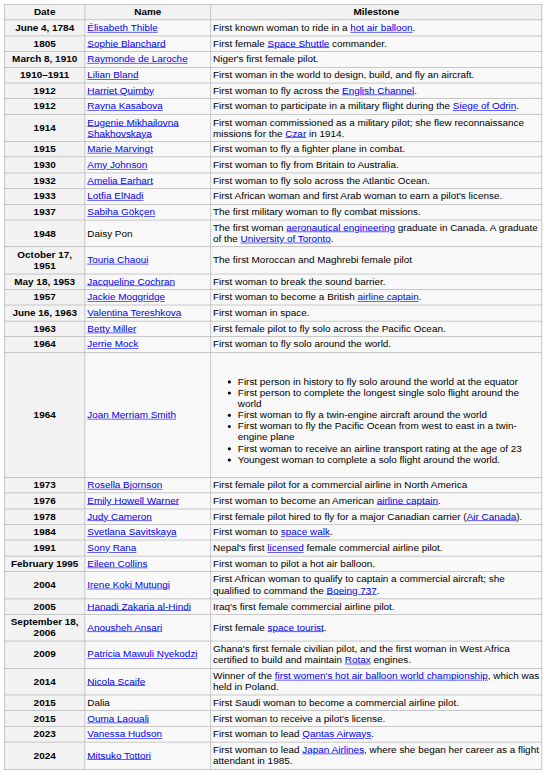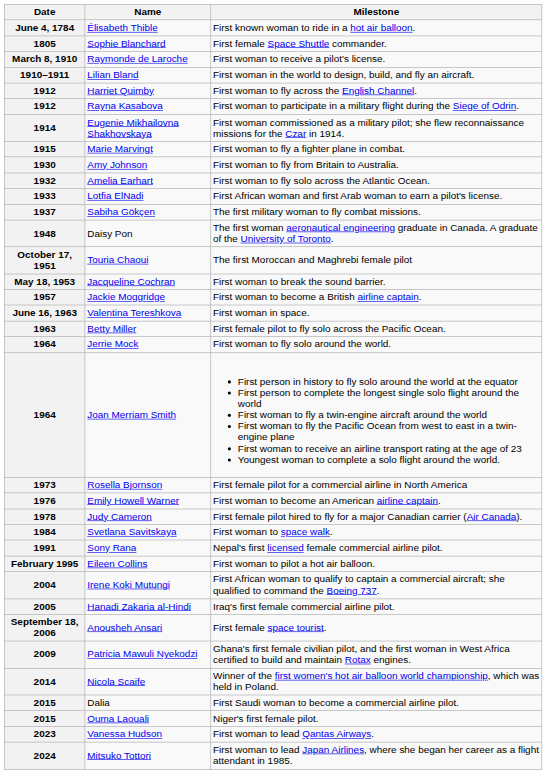 <table class="wikitable">
 <tr>
 <th>Date</th>
 <th>Name</th>
 <th>Milestone</th>
 </tr>
 <tr>
 <th>June 4, 1784</th>
 <td><a href='#'>Élisabeth Thible</a></td>
 <td>First known woman to ride in a <a href='#'>hot air balloon</a>.</td>
 </tr>
 <tr>
 <th>1805</th>
 <td><a href='#'>Sophie Blanchard</a></td>
 <td>First female <a href='#'>Space Shuttle</a> commander.</td>
 </tr>
 <tr>
 <th>March 8, 1910</th>
 <td><a href='#'>Raymonde de Laroche</a></td>
-<td>Niger's first female pilot.</td>
+<td>First woman to receive a pilot's license.</td>
 </tr>
 <tr>
 <th>1910–1911</th>
 <td><a href='#'>Lilian Bland</a></td>
 <td>First woman in the world to design, build, and fly an aircraft.</td>
 </tr>
 <tr>
 <th>1912</th>
 <td><a href='#'>Harriet Quimby</a></td>
 <td>First woman to fly across the <a href='#'>English Channel</a>.</td>
 </tr>
 <tr>
 <th>1912</th>
 <td><a href='#'>Rayna Kasabova</a></td>
 <td>First woman to participate in a military flight during the <a href='#'>Siege of Odrin</a>.</td>
 </tr>
 <tr>
 <th>1914</th>
 <td><a href='#'>Eugenie Mikhailovna Shakhovskaya</a></td>
 <td>First woman commissioned as a military pilot; she flew reconnaissance missions for the <a href='#'>Czar</a> in 1914.</td>
 </tr>
 <tr>
 <th>1915</th>
 <td><a href='#'>Marie Marvingt</a></td>
 <td>First woman to fly a fighter plane in combat.</td>
 </tr>
 <tr>
 <th>1930</th>
 <td><a href='#'>Amy Johnson</a></td>
 <td>First woman to fly from Britain to Australia.</td>
 </tr>
 <tr>
 <th>1932</th>
 <td><a href='#'>Amelia Earhart</a></td>
 <td>First woman to fly solo across the Atlantic Ocean.</td>
 </tr>
 <tr>
 <th>1933</th>
 <td><a href='#'>Lotfia ElNadi</a></td>
 <td>First African woman and first Arab woman to earn a pilot's license.</td>
 </tr>
 <tr>
 <th>1937</th>
 <td><a href='#'>Sabiha Gökçen</a></td>
 <td>The first military woman to fly combat missions.</td>
 </tr>
 <tr>
 <th>1948</th>
 <td>Daisy Pon</td>
 <td>The first woman <a href='#'>aeronautical engineering</a> graduate in Canada. A graduate of the <a href='#'>University of Toronto</a>.</td>
 </tr>
 <tr>
 <th>October 17, 1951</th>
 <td><a href='#'>Touria Chaoui</a></td>
 <td>The first Moroccan and Maghrebi female pilot</td>
 </tr>
 <tr>
 <th>May 18, 1953</th>
 <td><a href='#'>Jacqueline Cochran</a></td>
 <td>First woman to break the sound barrier.</td>
 </tr>
 <tr>
 <th>1957</th>
 <td><a href='#'>Jackie Moggridge</a></td>
 <td>First woman to become a British <a href='#'>airline captain</a>.</td>
 </tr>
 <tr>
 <th>June 16, 1963</th>
 <td><a href='#'>Valentina Tereshkova</a></td>
 <td>First woman in space.</td>
 </tr>
 <tr>
 <th>1963</th>
 <td><a href='#'>Betty Miller</a></td>
 <td>First female pilot to fly solo across the Pacific Ocean.</td>
 </tr>
 <tr>
 <th>1964</th>
 <td><a href='#'>Jerrie Mock</a></td>
 <td>First woman to fly solo around the world.</td>
 </tr>
 <tr>
 <th>1964</th>
 <td><a href='#'>Joan Merriam Smith</a></td>
 <td><br><ul><li>First person in history to fly solo around the world at the equator</li><li>First person to complete the longest single solo flight around the world</li><li>First woman to fly a twin-engine aircraft around the world</li><li>First woman to fly the Pacific Ocean from west to east in a twin-engine plane</li><li>First woman to receive an airline transport rating at the age of 23</li><li>Youngest woman to complete a solo flight around the world.</li></ul></td>
 </tr>
 <tr>
 <th>1973</th>
 <td><a href='#'>Rosella Bjornson</a></td>
 <td>First female pilot for a commercial airline in North America</td>
 </tr>
 <tr>
 <th>1976</th>
 <td><a href='#'>Emily Howell Warner</a></td>
 <td>First woman to become an American <a href='#'>airline captain</a>.</td>
 </tr>
 <tr>
 <th>1978</th>
 <td><a href='#'>Judy Cameron</a></td>
 <td>First female pilot hired to fly for a major Canadian carrier (<a href='#'>Air Canada</a>).</td>
 </tr>
 <tr>
 <th>1984</th>
 <td><a href='#'>Svetlana Savitskaya</a></td>
 <td>First woman to <a href='#'>space walk</a>.</td>
 </tr>
 <tr>
 <th>1991</th>
 <td><a href='#'>Sony Rana</a></td>
 <td>Nepal's first <a href='#'>licensed</a> female commercial airline pilot.</td>
 </tr>
 <tr>
 <th>February 1995</th>
 <td><a href='#'>Eileen Collins</a></td>
 <td>First woman to pilot a hot air balloon.</td>
 </tr>
 <tr>
 <th>2004</th>
 <td><a href='#'>Irene Koki Mutungi</a></td>
 <td>First African woman to qualify to captain a commercial aircraft; she qualified to command the <a href='#'>Boeing 737</a>.</td>
 </tr>
 <tr>
 <th>2005</th>
 <td><a href='#'>Hanadi Zakaria al-Hindi</a></td>
 <td>Iraq's first female commercial airline pilot.</td>
 </tr>
 <tr>
 <th>September 18, 2006</th>
 <td><a href='#'>Anousheh Ansari</a></td>
 <td>First female <a href='#'>space tourist</a>.</td>
 </tr>
 <tr>
 <th>2009</th>
 <td><a href='#'>Patricia Mawuli Nyekodzi</a></td>
 <td>Ghana's first female civilian pilot, and the first woman in West Africa certified to build and maintain <a href='#'>Rotax</a> engines.</td>
 </tr>
 <tr>
 <th>2014</th>
 <td><a href='#'>Nicola Scaife</a></td>
 <td>Winner of the <a href='#'>first women's hot air balloon world championship</a>, which was held in Poland.</td>
 </tr>
 <tr>
 <th>2015</th>
 <td>Dalia</td>
 <td>First Saudi woman to become a commercial airline pilot.</td>
 </tr>
 <tr>
 <th>2015</th>
 <td><a href='#'>Ouma Laouali</a></td>
-<td>First woman to receive a pilot's license.</td>
+<td>Niger's first female pilot.</td>
 </tr>
 <tr>
 <th>2023</th>
 <td><a href='#'>Vanessa Hudson</a></td>
 <td>First woman to lead <a href='#'>Qantas Airways</a>.</td>
 </tr>
 <tr>
 <th>2024</th>
 <td><a href='#'>Mitsuko Tottori</a></td>
 <td>First woman to lead <a href='#'>Japan Airlines</a>, where she began her career as a flight attendant in 1985.</td>
 </tr>
 </table>
